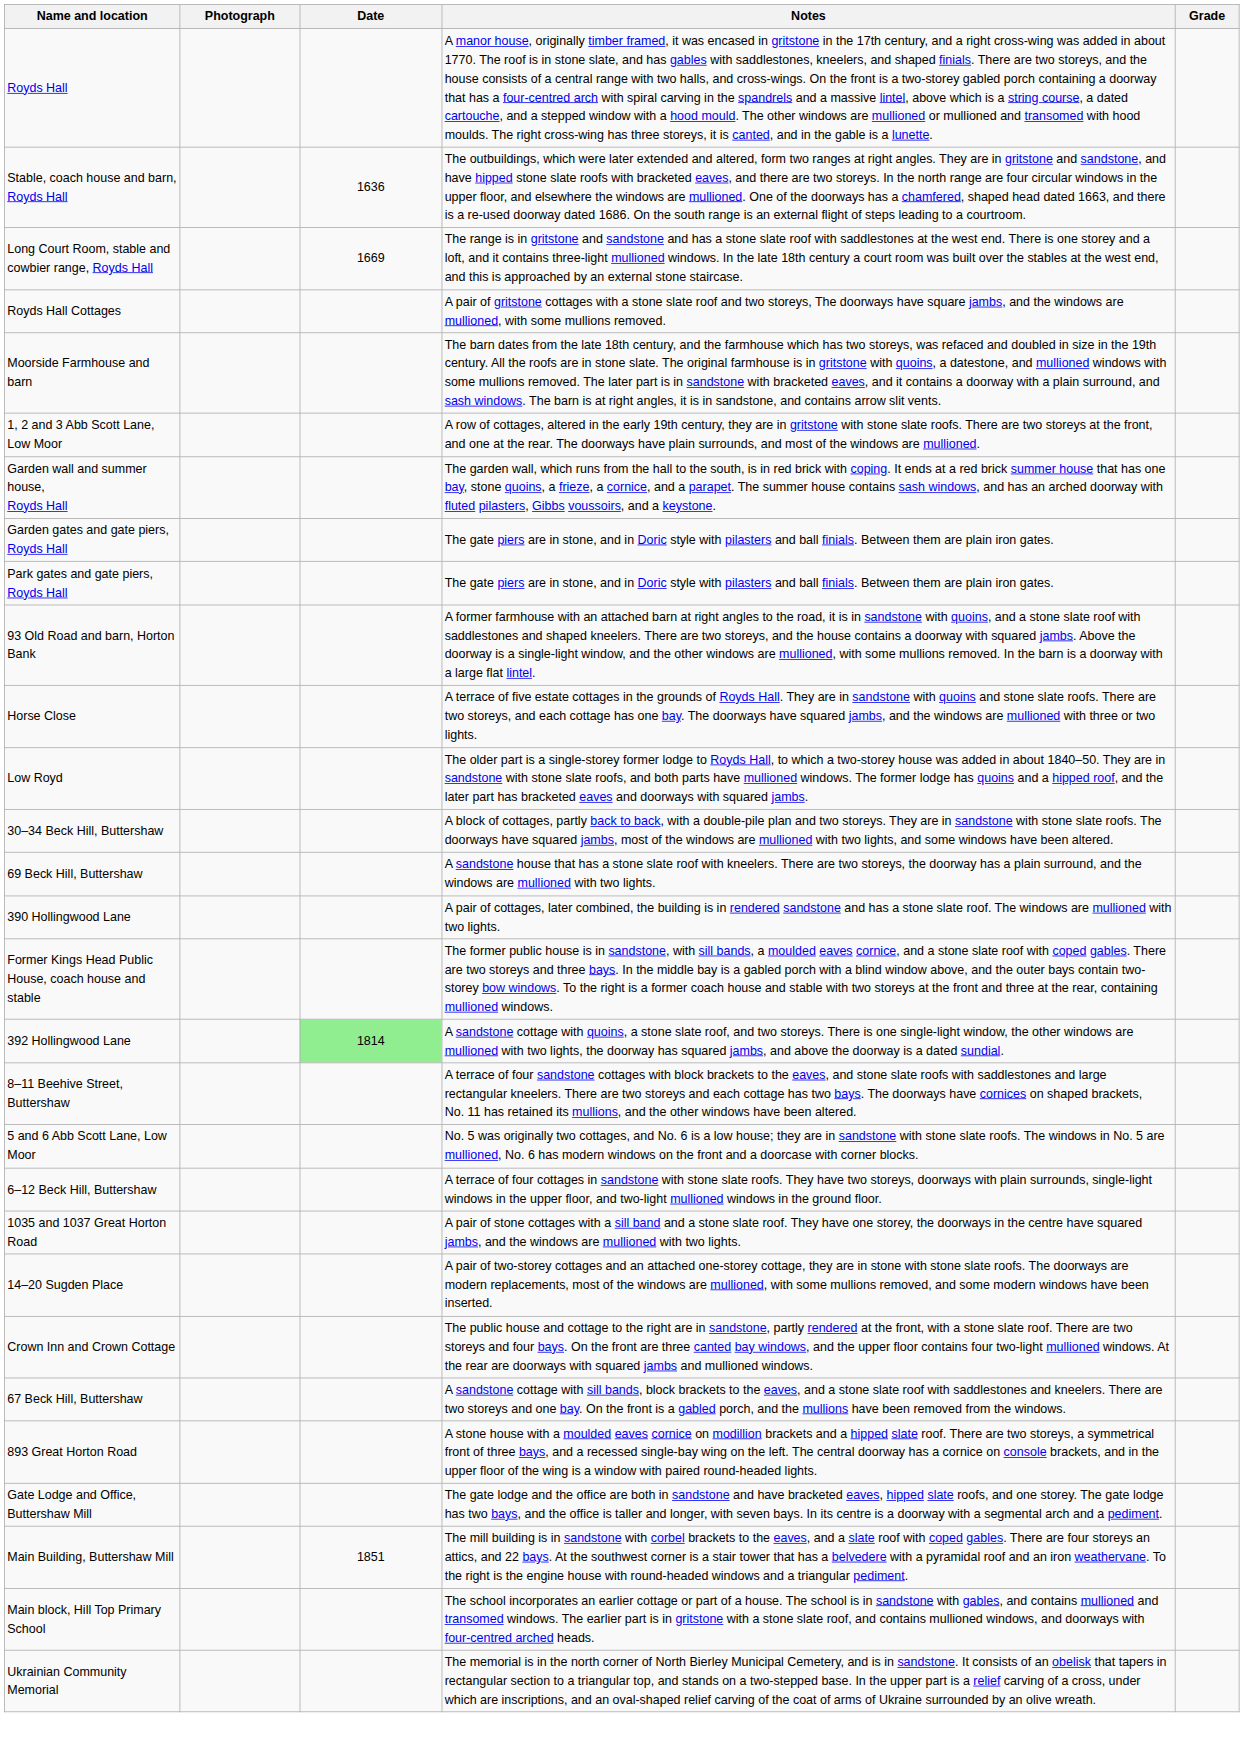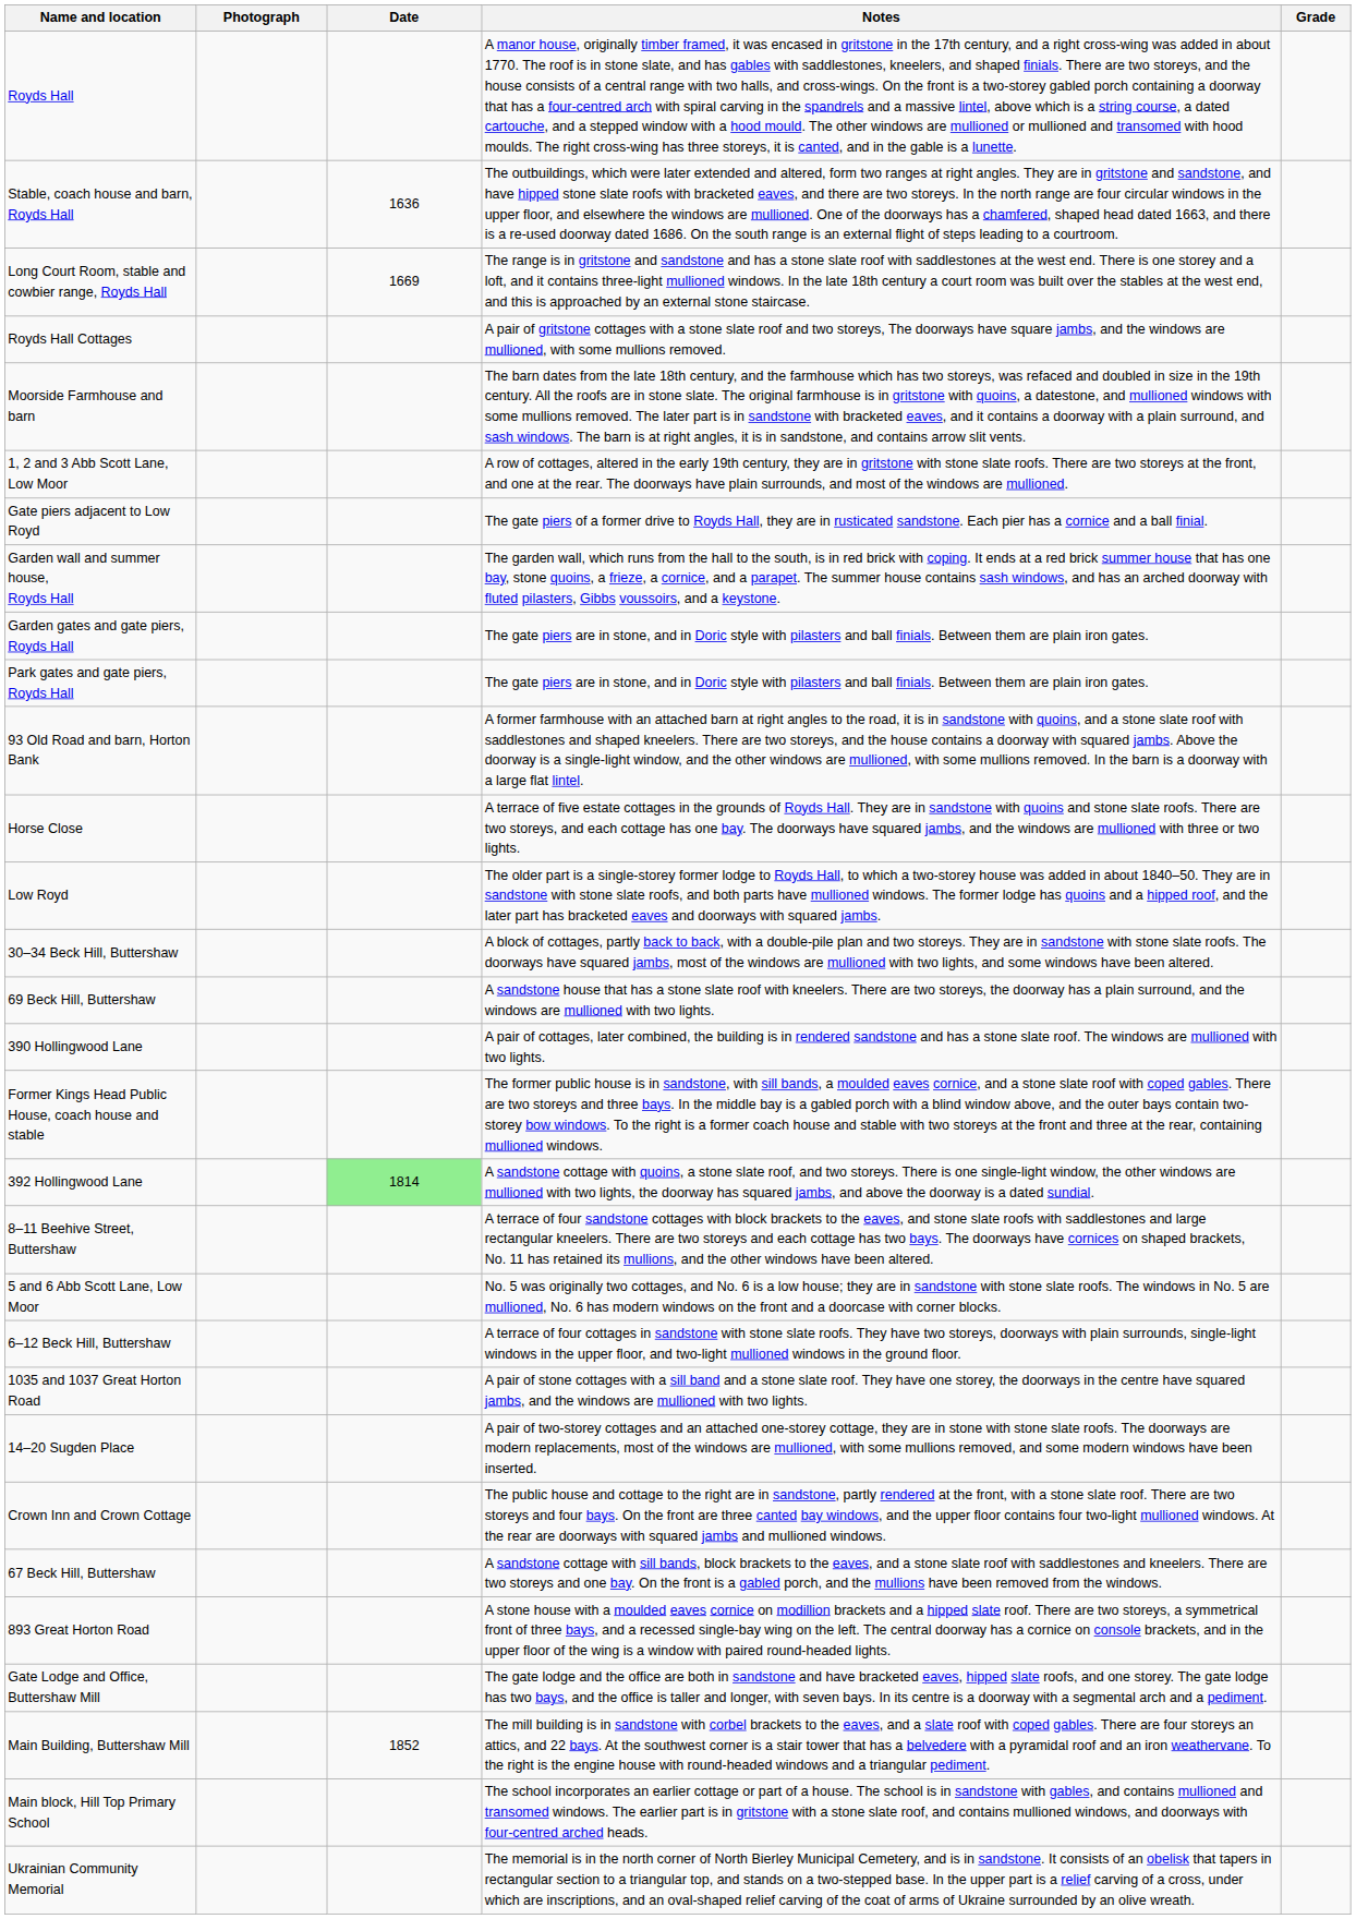 <table class="wikitable sortable plainrowheaders" style="width:100%; border:0; text-align:left; line-height:150%;">
 <tr>
 <th scope="col"  style="width:150px">Name and location</th>
 <th scope="col"  style="width:100px" class="unsortable">Photograph</th>
 <th scope="col"  style="width:120px">Date</th>
 <th scope="col"  style="width:650px" class="unsortable">Notes</th>
 <th scope="col"  style="width:50px">Grade</th>
 </tr>
 <tr>
 <td><a href='#'>Royds Hall</a><br><small></small></td>
 <td></td>
 <td align="center"></td>
 <td>A <a href='#'>manor house</a>, originally <a href='#'>timber framed</a>, it was encased in <a href='#'>gritstone</a> in the 17th century, and a right cross-wing was added in about 1770.  The roof is in stone slate, and has <a href='#'>gables</a> with saddlestones, kneelers, and shaped <a href='#'>finials</a>.  There are two storeys, and the house consists of a central range with two halls, and cross-wings.  On the front is a two-storey gabled porch containing a doorway that has a <a href='#'>four-centred arch</a> with spiral carving in the <a href='#'>spandrels</a> and a massive <a href='#'>lintel</a>, above which is a <a href='#'>string course</a>, a dated <a href='#'>cartouche</a>, and a stepped window with a <a href='#'>hood mould</a>.  The other windows are <a href='#'>mullioned</a> or mullioned and <a href='#'>transomed</a> with hood moulds.  The right cross-wing has three storeys, it is <a href='#'>canted</a>, and in the gable is a <a href='#'>lunette</a>.</td>
 <td align="center" ></td>
 </tr>
 <tr>
 <td>Stable, coach house and barn,<br><a href='#'>Royds Hall</a><br><small></small></td>
 <td></td>
 <td align="center">1636</td>
 <td>The outbuildings, which were later extended and altered, form two ranges at right angles.  They are in <a href='#'>gritstone</a> and <a href='#'>sandstone</a>, and have <a href='#'>hipped</a> stone slate roofs with bracketed <a href='#'>eaves</a>, and there are two storeys.  In the north range are four circular windows in the upper floor, and elsewhere the windows are <a href='#'>mullioned</a>.  One of the doorways has a <a href='#'>chamfered</a>, shaped head dated 1663, and there is a re-used doorway dated 1686.  On the south range is an external flight of steps leading to a courtroom.</td>
 <td align="center" ></td>
 </tr>
 <tr>
 <td>Long Court Room, stable and cowbier range, <a href='#'>Royds Hall</a><br><small></small></td>
 <td></td>
 <td align="center">1669</td>
 <td>The range is in <a href='#'>gritstone</a> and <a href='#'>sandstone</a> and has a stone slate roof with saddlestones at the west end.  There is one storey and a loft, and it contains three-light <a href='#'>mullioned</a> windows.  In the late 18th century a court room was built over the stables at the west end, and this is approached by an external stone staircase.</td>
 <td align="center" ></td>
 </tr>
 <tr>
 <td>Royds Hall Cottages<br><small></small></td>
 <td></td>
 <td align="center"></td>
 <td>A pair of <a href='#'>gritstone</a> cottages with a stone slate roof and two storeys,  The doorways have square <a href='#'>jambs</a>, and the windows are <a href='#'>mullioned</a>, with some mullions removed.</td>
 <td align="center" ></td>
 </tr>
 <tr>
 <td>Moorside Farmhouse and barn<br><small></small></td>
 <td></td>
 <td align="center"></td>
 <td>The barn dates from the late 18th century, and the farmhouse which has two storeys, was refaced and doubled in size in the 19th century.  All the roofs are in stone slate.  The original farmhouse is in <a href='#'>gritstone</a> with <a href='#'>quoins</a>, a datestone, and <a href='#'>mullioned</a> windows with some mullions removed.  The later part is in <a href='#'>sandstone</a> with bracketed <a href='#'>eaves</a>, and it contains a doorway with a plain surround, and <a href='#'>sash windows</a>.  The barn is at right angles, it is in sandstone, and contains arrow slit vents.</td>
 <td align="center" ></td>
 </tr>
 <tr>
 <td>1, 2 and 3 Abb Scott Lane, Low Moor<br><small></small></td>
 <td></td>
 <td align="center"></td>
 <td>A row of cottages, altered in the early 19th century, they are in <a href='#'>gritstone</a> with stone slate roofs.  There are two storeys at the front, and one at the rear.  The doorways have plain surrounds, and most of the windows are <a href='#'>mullioned</a>.</td>
+<td align="center" ></td>
+</tr>
+<tr>
+<td>Gate piers adjacent to Low Royd<br><small></small></td>
+<td></td>
+<td align="center"></td>
+<td>The gate <a href='#'>piers</a> of a former drive to <a href='#'>Royds Hall</a>, they are in <a href='#'>rusticated</a> <a href='#'>sandstone</a>.  Each pier has a <a href='#'>cornice</a> and a ball <a href='#'>finial</a>.</td>
 <td align="center" ></td>
 </tr>
 <tr>
 <td>Garden wall and summer house,<br><a href='#'>Royds Hall</a><br><small></small></td>
 <td></td>
 <td align="center"></td>
 <td>The garden wall, which runs from the hall to the south, is in red brick with <a href='#'>coping</a>.  It ends at a red brick <a href='#'>summer house</a> that has one <a href='#'>bay</a>, stone <a href='#'>quoins</a>, a <a href='#'>frieze</a>, a <a href='#'>cornice</a>, and a <a href='#'>parapet</a>.  The summer house contains <a href='#'>sash windows</a>, and has an arched doorway with <a href='#'>fluted</a> <a href='#'>pilasters</a>, <a href='#'>Gibbs</a> <a href='#'>voussoirs</a>, and a <a href='#'>keystone</a>.</td>
 <td align="center" ></td>
 </tr>
 <tr>
 <td>Garden gates and gate piers,<br><a href='#'>Royds Hall</a><br><small></small></td>
 <td></td>
 <td align="center"></td>
 <td>The gate <a href='#'>piers</a> are in stone, and in <a href='#'>Doric</a> style with <a href='#'>pilasters</a> and ball <a href='#'>finials</a>.  Between them are plain iron gates.</td>
 <td align="center" ></td>
 </tr>
 <tr>
 <td>Park gates and gate piers,<br><a href='#'>Royds Hall</a><br><small></small></td>
 <td></td>
 <td align="center"></td>
 <td>The gate <a href='#'>piers</a> are in stone, and in <a href='#'>Doric</a> style with <a href='#'>pilasters</a> and ball <a href='#'>finials</a>.  Between them are plain iron gates.</td>
 <td align="center" ></td>
 </tr>
 <tr>
 <td>93 Old Road and barn, Horton Bank<br><small></small></td>
 <td></td>
 <td align="center"></td>
 <td>A former farmhouse with an attached barn at right angles to the road, it is in <a href='#'>sandstone</a> with <a href='#'>quoins</a>, and a stone slate roof with saddlestones and shaped kneelers.  There are two storeys, and the house contains a doorway with squared <a href='#'>jambs</a>.  Above the doorway is a single-light window, and the other windows are <a href='#'>mullioned</a>, with some mullions removed.  In the barn is a doorway with a large flat <a href='#'>lintel</a>.</td>
 <td align="center" ></td>
 </tr>
 <tr>
 <td>Horse Close<br><small></small></td>
 <td></td>
 <td align="center"></td>
 <td>A terrace of five estate cottages in the grounds of <a href='#'>Royds Hall</a>.  They are in <a href='#'>sandstone</a> with <a href='#'>quoins</a> and stone slate roofs.  There are two storeys, and each cottage has one <a href='#'>bay</a>.  The doorways have squared <a href='#'>jambs</a>, and the windows are <a href='#'>mullioned</a> with three or two lights.</td>
 <td align="center" ></td>
 </tr>
 <tr>
 <td>Low Royd<br><small></small></td>
 <td></td>
 <td align="center"></td>
 <td>The older part is a single-storey former lodge to <a href='#'>Royds Hall</a>, to which a two-storey house was added in about 1840–50.  They are in <a href='#'>sandstone</a> with stone slate roofs, and both parts have <a href='#'>mullioned</a> windows.  The former lodge has <a href='#'>quoins</a> and a <a href='#'>hipped roof</a>, and the later part has bracketed <a href='#'>eaves</a> and doorways with squared <a href='#'>jambs</a>.</td>
 <td align="center" ></td>
 </tr>
 <tr>
 <td>30–34 Beck Hill, Buttershaw<br><small></small></td>
 <td></td>
 <td align="center"></td>
 <td>A block of cottages, partly <a href='#'>back to back</a>, with a double-pile plan and two storeys.  They are in <a href='#'>sandstone</a> with stone slate roofs.  The doorways have squared <a href='#'>jambs</a>, most of the windows are <a href='#'>mullioned</a> with two lights, and some windows have been altered.</td>
 <td align="center" ></td>
 </tr>
 <tr>
 <td>69 Beck Hill, Buttershaw<br><small></small></td>
 <td></td>
 <td align="center"></td>
 <td>A <a href='#'>sandstone</a> house that has a stone slate roof with kneelers.  There are two storeys, the doorway has a plain surround, and the windows are <a href='#'>mullioned</a> with two lights.</td>
 <td align="center" ></td>
 </tr>
 <tr>
 <td>390 Hollingwood Lane<br><small></small></td>
 <td></td>
 <td align="center"></td>
 <td>A pair of cottages, later combined, the building is in <a href='#'>rendered</a> <a href='#'>sandstone</a> and has a stone slate roof.  The windows are <a href='#'>mullioned</a> with two lights.</td>
 <td align="center" ></td>
 </tr>
 <tr>
 <td>Former Kings Head Public House, coach house and stable<br><small></small></td>
 <td></td>
 <td align="center"></td>
 <td>The former public house is in <a href='#'>sandstone</a>, with <a href='#'>sill bands</a>, a <a href='#'>moulded</a> <a href='#'>eaves</a> <a href='#'>cornice</a>, and a stone slate roof with <a href='#'>coped</a> <a href='#'>gables</a>.  There are two storeys and three <a href='#'>bays</a>.  In the middle bay is a gabled porch with a blind window above, and the outer bays contain two-storey <a href='#'>bow windows</a>.  To the right is a former coach house and stable with two storeys at the front and three at the rear, containing <a href='#'>mullioned</a> windows.</td>
 <td align="center" ></td>
 </tr>
 <tr>
 <td>392 Hollingwood Lane<br><small></small></td>
 <td></td>
 <td align="center" style="background: lightgreen;">1814</td>
 <td>A <a href='#'>sandstone</a> cottage with <a href='#'>quoins</a>, a stone slate roof, and two storeys.  There is one single-light window, the other windows are <a href='#'>mullioned</a> with two lights, the doorway has squared <a href='#'>jambs</a>, and above the doorway is a dated <a href='#'>sundial</a>.</td>
 <td align="center" ></td>
 </tr>
 <tr>
 <td>8–11 Beehive Street, Buttershaw<br><small></small></td>
 <td></td>
 <td align="center"></td>
 <td>A terrace of four <a href='#'>sandstone</a> cottages with block brackets to the <a href='#'>eaves</a>, and stone slate roofs with saddlestones and large rectangular kneelers.  There are two storeys and each cottage has two <a href='#'>bays</a>.  The doorways have <a href='#'>cornices</a> on shaped brackets, No. 11 has retained its <a href='#'>mullions</a>, and the other windows have been altered.</td>
 <td align="center" ></td>
 </tr>
 <tr>
 <td>5 and 6 Abb Scott Lane, Low Moor<br><small></small></td>
 <td></td>
 <td align="center"></td>
 <td>No. 5 was originally two cottages, and No. 6 is a low house; they are in <a href='#'>sandstone</a> with stone slate roofs.  The windows in No. 5 are <a href='#'>mullioned</a>, No. 6 has modern windows on the front and a doorcase with corner blocks.</td>
 <td align="center" ></td>
 </tr>
 <tr>
 <td>6–12 Beck Hill, Buttershaw<br><small></small></td>
 <td></td>
 <td align="center"></td>
 <td>A terrace of four cottages in <a href='#'>sandstone</a> with stone slate roofs.  They have two storeys, doorways with plain surrounds, single-light windows in the upper floor, and two-light <a href='#'>mullioned</a> windows in the ground floor.</td>
 <td align="center" ></td>
 </tr>
 <tr>
 <td>1035 and 1037 Great Horton Road<br><small></small></td>
 <td></td>
 <td align="center"></td>
 <td>A pair of stone cottages with a <a href='#'>sill band</a> and a stone slate roof.  They have one storey, the doorways in the centre have squared <a href='#'>jambs</a>, and the windows are <a href='#'>mullioned</a> with two lights.</td>
 <td align="center" ></td>
 </tr>
 <tr>
 <td>14–20 Sugden Place<br><small></small></td>
 <td></td>
 <td align="center"></td>
 <td>A pair of two-storey cottages and an attached one-storey cottage, they are in stone with stone slate roofs.  The doorways are modern replacements, most of the windows are <a href='#'>mullioned</a>, with some mullions removed, and some modern windows have been inserted.</td>
 <td align="center" ></td>
 </tr>
 <tr>
 <td>Crown Inn and Crown Cottage<br><small></small></td>
 <td></td>
 <td align="center"></td>
 <td>The public house and cottage to the right are in <a href='#'>sandstone</a>, partly <a href='#'>rendered</a> at the front, with a stone slate roof.  There are two storeys and four <a href='#'>bays</a>.  On the front are three <a href='#'>canted</a> <a href='#'>bay windows</a>, and the upper floor contains four two-light <a href='#'>mullioned</a> windows.  At the rear are doorways with squared <a href='#'>jambs</a> and mullioned windows.</td>
 <td align="center" ></td>
 </tr>
 <tr>
 <td>67 Beck Hill, Buttershaw<br><small></small></td>
 <td></td>
 <td align="center"></td>
 <td>A <a href='#'>sandstone</a> cottage with <a href='#'>sill bands</a>, block brackets to the <a href='#'>eaves</a>, and a stone slate roof with saddlestones and kneelers.  There are two storeys and one <a href='#'>bay</a>.  On the front is a <a href='#'>gabled</a> porch, and the <a href='#'>mullions</a> have been removed from the windows.</td>
 <td align="center" ></td>
 </tr>
 <tr>
 <td>893 Great Horton Road<br><small></small></td>
 <td></td>
 <td align="center"></td>
 <td>A stone house with a <a href='#'>moulded</a> <a href='#'>eaves</a> <a href='#'>cornice</a> on <a href='#'>modillion</a> brackets and a <a href='#'>hipped</a> <a href='#'>slate</a> roof.  There are two storeys, a symmetrical front of three <a href='#'>bays</a>, and a recessed single-bay wing on the left.  The central doorway has a cornice on <a href='#'>console</a> brackets, and in the upper floor of the wing is a window with paired round-headed lights.</td>
 <td align="center" ></td>
 </tr>
 <tr>
 <td>Gate Lodge and Office,<br>Buttershaw Mill<br><small></small></td>
 <td></td>
 <td align="center"></td>
 <td>The gate lodge and the office are both in <a href='#'>sandstone</a> and have bracketed <a href='#'>eaves</a>, <a href='#'>hipped</a> <a href='#'>slate</a> roofs, and one storey.  The gate lodge has two <a href='#'>bays</a>, and the office is taller and longer, with seven bays.  In its centre is a doorway with a segmental arch and a <a href='#'>pediment</a>.</td>
 <td align="center" ></td>
 </tr>
 <tr>
 <td>Main Building, Buttershaw Mill<br><small></small></td>
 <td></td>
-<td align="center">1851</td>
+<td align="center">1852</td>
 <td>The mill building is in <a href='#'>sandstone</a> with <a href='#'>corbel</a> brackets to the <a href='#'>eaves</a>, and a <a href='#'>slate</a> roof with <a href='#'>coped</a> <a href='#'>gables</a>.  There are four storeys an attics, and 22 <a href='#'>bays</a>.  At the southwest corner is a stair tower that has a <a href='#'>belvedere</a> with a pyramidal roof and an iron <a href='#'>weathervane</a>.  To the right is the engine house with round-headed windows and a triangular <a href='#'>pediment</a>.</td>
 <td align="center" ></td>
 </tr>
 <tr>
 <td>Main block, Hill Top Primary School<br><small></small></td>
 <td></td>
 <td align="center"></td>
 <td>The school incorporates an earlier cottage or part of a house.  The school is in <a href='#'>sandstone</a> with <a href='#'>gables</a>, and contains <a href='#'>mullioned</a> and <a href='#'>transomed</a> windows.  The earlier part is in <a href='#'>gritstone</a> with a stone slate roof, and contains mullioned windows, and doorways with <a href='#'>four-centred arched</a> heads.</td>
 <td align="center" ></td>
 </tr>
 <tr>
 <td>Ukrainian Community Memorial<br><small></small></td>
 <td></td>
 <td align="center"></td>
 <td>The memorial is in the north corner of North Bierley Municipal Cemetery, and is in  <a href='#'>sandstone</a>.  It consists of an <a href='#'>obelisk</a> that tapers in rectangular section to a triangular top, and stands on a two-stepped base.  In the upper part is a <a href='#'>relief</a> carving of a cross, under which are inscriptions, and an oval-shaped relief carving of the coat of arms of Ukraine surrounded by an olive wreath.</td>
 <td align="center" ></td>
 </tr>
 <tr>
 </tr>
 </table>
